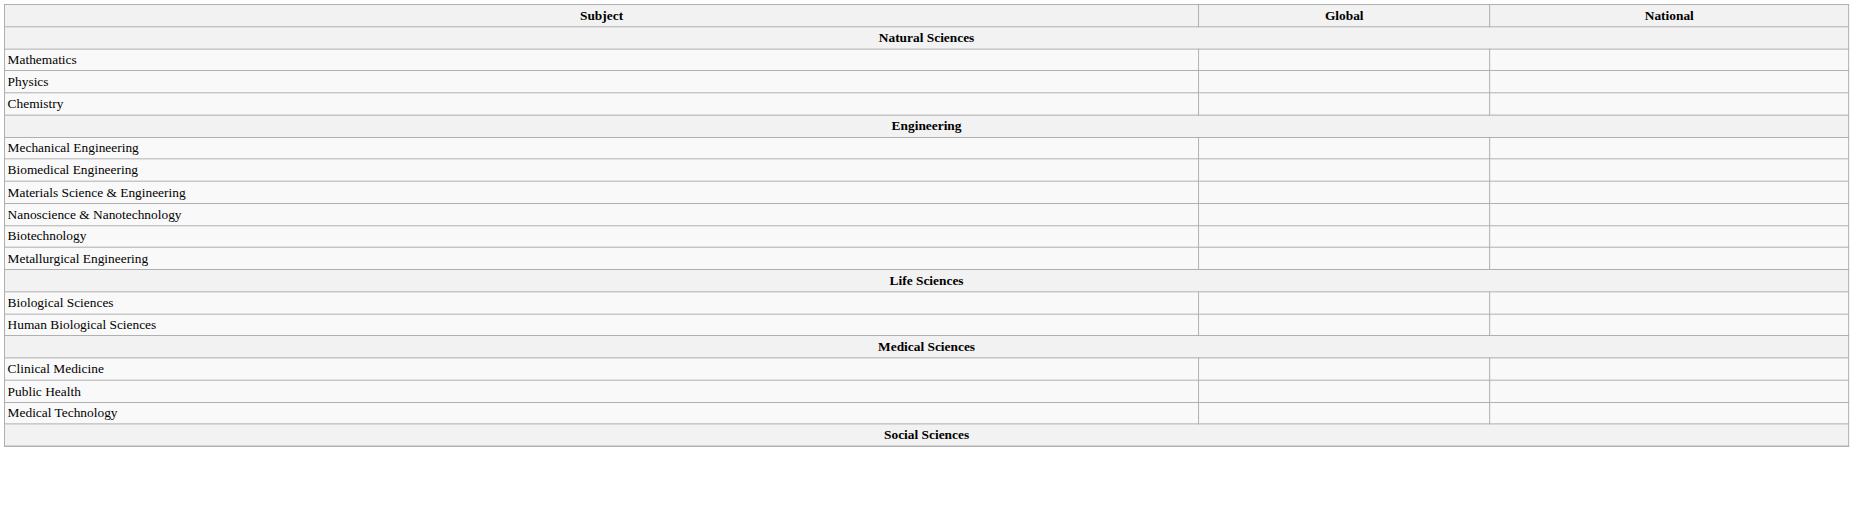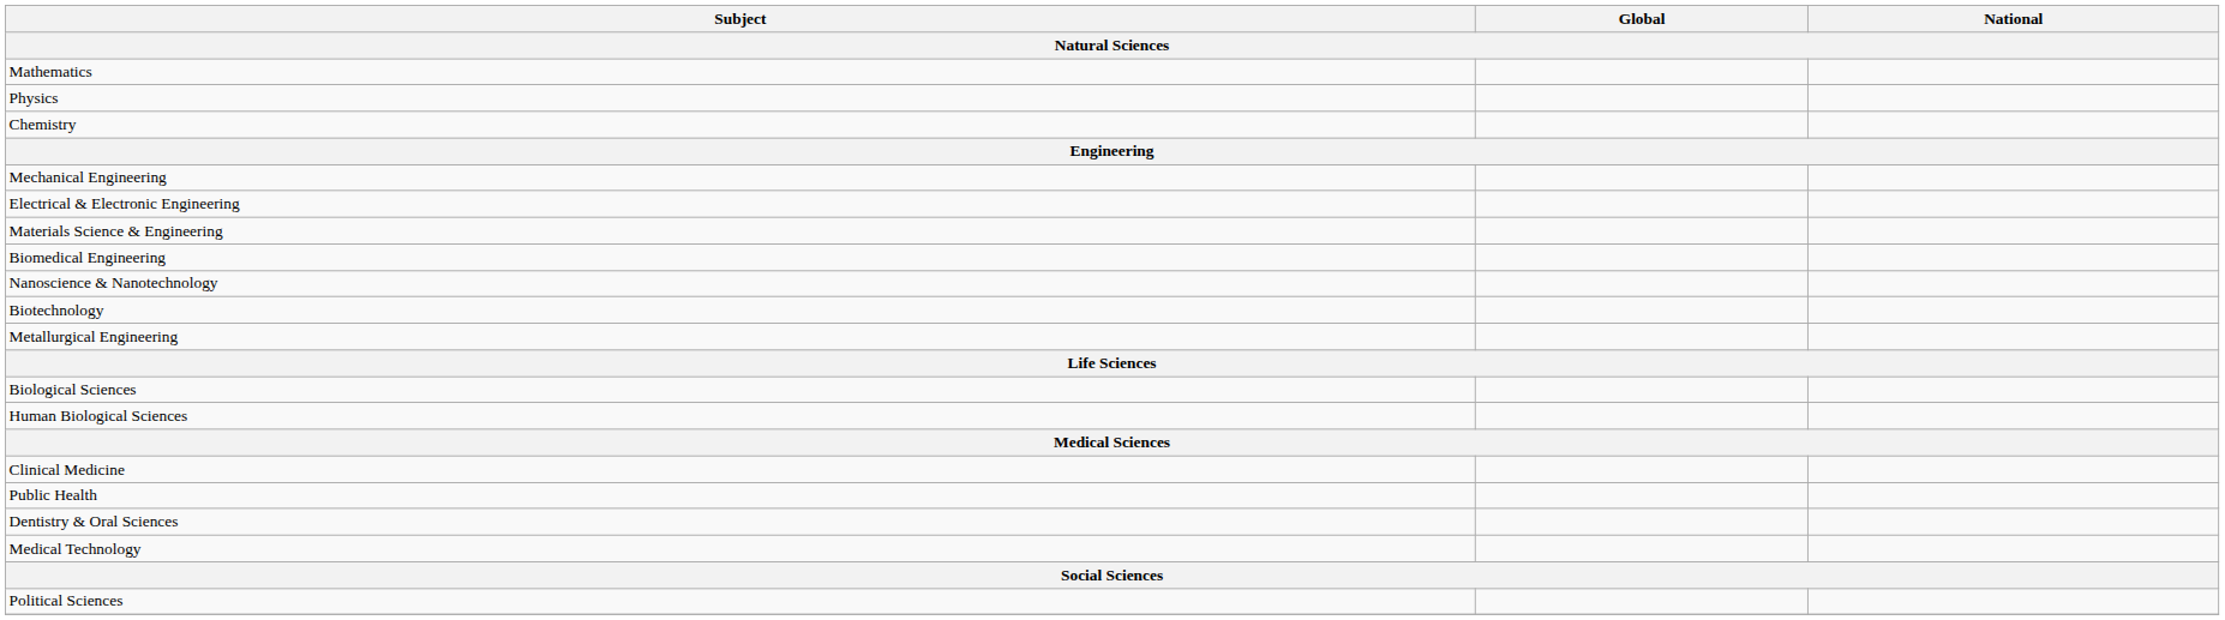 <table class="wikitable sortable" style="width: 100%; font-size: 90%">
 <tr>
 <th>Subject</th>
 <th>Global</th>
 <th>National</th>
 </tr>
 <tr>
 <th colspan="3">Natural Sciences</th>
 </tr>
 <tr>
 <td>Mathematics</td>
 <td data-sort-value="201–300"></td>
 <td data-sort-value="3–5"></td>
 </tr>
 <tr>
 <td>Physics</td>
 <td data-sort-value="151–200"></td>
 <td data-sort-value="4–5"></td>
 </tr>
 <tr>
 <td>Chemistry</td>
 <td data-sort-value="101–150"></td>
 <td data-sort-value="5–6"></td>
 </tr>
 <tr>
 <th colspan="3">Engineering</th>
 </tr>
 <tr>
 <td>Mechanical Engineering</td>
 <td data-sort-value="201–300"></td>
 <td data-sort-value="4"></td>
 </tr>
 <tr>
-<td>Biomedical Engineering</td>
+<td>Electrical & Electronic Engineering</td>
 <td data-sort-value="201–300"></td>
-<td data-sort-value="3–4"></td>
+<td data-sort-value="2–3"></td>
 </tr>
 <tr>
 <td>Materials Science & Engineering</td>
 <td data-sort-value="201–300"></td>
 <td data-sort-value="6–8"></td>
+</tr>
+<tr>
+<td>Biomedical Engineering</td>
+<td data-sort-value="201–300"></td>
+<td data-sort-value="3–4"></td>
 </tr>
 <tr>
 <td>Nanoscience & Nanotechnology</td>
 <td data-sort-value="301–400"></td>
 <td data-sort-value="5–8"></td>
 </tr>
 <tr>
 <td>Biotechnology</td>
 <td data-sort-value="301–400"></td>
 <td data-sort-value="5–6"></td>
 </tr>
 <tr>
 <td>Metallurgical Engineering</td>
 <td data-sort-value="51–75"></td>
 <td data-sort-value="3–4"></td>
 </tr>
 <tr>
 <th colspan="3">Life Sciences</th>
 </tr>
 <tr>
 <td>Biological Sciences</td>
 <td data-sort-value="151–200"></td>
 <td data-sort-value="5"></td>
 </tr>
 <tr>
 <td>Human Biological Sciences</td>
 <td data-sort-value="201–300"></td>
 <td data-sort-value="4–5"></td>
 </tr>
 <tr>
 <th colspan="3">Medical Sciences</th>
 </tr>
 <tr>
 <td>Clinical Medicine</td>
 <td data-sort-value="401–500"></td>
 <td data-sort-value="4–7"></td>
 </tr>
 <tr>
 <td>Public Health</td>
 <td data-sort-value="301–400"></td>
 <td data-sort-value="2–4"></td>
 </tr>
 <tr>
+<td>Dentistry & Oral Sciences</td>
+<td data-sort-value="21"></td>
+<td data-sort-value="1"></td>
+</tr>
+<tr>
 <td>Medical Technology</td>
 <td data-sort-value="301–400"></td>
 <td data-sort-value="1–6"></td>
 </tr>
 <tr>
 <th colspan="3">Social Sciences</th>
 </tr>
 <tr>
+<td>Political Sciences</td>
+<td data-sort-value="301–400"></td>
+<td data-sort-value="3"></td>
+</tr>
+<tr>
 </tr>
 </table>
